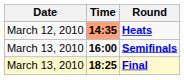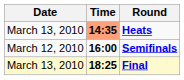 <table class="wikitable">
 <tr>
 <th>Date</th>
 <th>Time</th>
 <th>Round</th>
 </tr>
 <tr>
-<td>March 12, 2010</td>
+<td>March 13, 2010</td>
 <td style="background: lightsalmon;"><strong>14:35</strong></td>
 <td><strong><a href='#'>Heats</a></strong></td>
 </tr>
 <tr>
-<td>March 13, 2010</td>
+<td>March 12, 2010</td>
 <td><strong>16:00</strong></td>
 <td><strong><a href='#'>Semifinals</a></strong></td>
 </tr>
 <tr style=background:lemonchiffon>
 <td>March 13, 2010</td>
 <td><strong>18:25</strong></td>
 <td><strong><a href='#'>Final</a></strong></td>
 </tr>
 </table>
